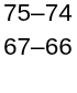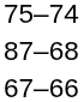 <table style="text-align:center">
 <tr>
 <th width=200></th>
 <th width=100></th>
 <th width=200></th>
 </tr>
 <tr>
 <td align=right><strong></strong></td>
 <td align=center>75–74</td>
 <td align=left></td>
 </tr>
 <tr>
 <td align=right><strong></strong></td>
+<td align=center>87–68</td>
+<td align=left></td>
+</tr>
+<tr>
+<td align=right><strong></strong></td>
 <td align=center>67–66</td>
 <td align=left></td>
 </tr>
 </table>
